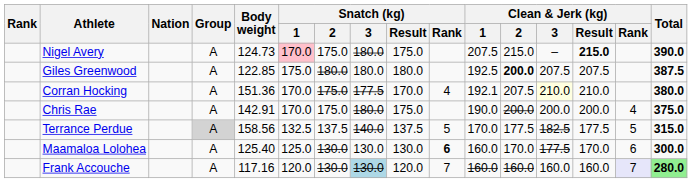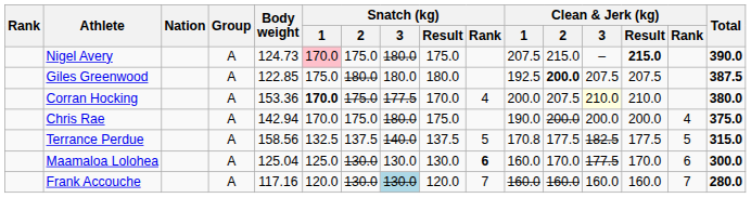 <table class="wikitable sortable" style="text-align:center;">
 <tr>
 <th rowspan=2>Rank</th>
 <th rowspan=2>Athlete</th>
 <th rowspan=2>Nation</th>
 <th rowspan=2>Group</th>
 <th rowspan=2>Body<br>weight</th>
 <th colspan=5>Snatch (kg)</th>
 <th colspan=5>Clean & Jerk (kg)</th>
 <th rowspan=2>Total</th>
 </tr>
 <tr>
 <th>1</th>
 <th>2</th>
 <th>3</th>
 <th>Result</th>
 <th>Rank</th>
 <th>1</th>
 <th>2</th>
 <th>3</th>
 <th>Result</th>
 <th>Rank</th>
 </tr>
 <tr>
 <td></td>
 <td align=left><a href='#'>Nigel Avery</a></td>
 <td align=left></td>
 <td>A</td>
 <td>124.73</td>
 <td style="background: pink;">170.0</td>
 <td>175.0</td>
 <td><s>180.0</s></td>
 <td>175.0</td>
 <td></td>
 <td>207.5</td>
 <td>215.0</td>
 <td>–</td>
 <td><strong>215.0</strong></td>
 <td></td>
 <td><strong>390.0</strong></td>
 </tr>
 <tr>
 <td></td>
 <td align=left><a href='#'>Giles Greenwood</a></td>
 <td align=left></td>
 <td>A</td>
 <td>122.85</td>
 <td>175.0</td>
 <td><s>180.0</s></td>
 <td>180.0</td>
 <td>180.0</td>
 <td></td>
 <td>192.5</td>
 <td><strong>200.0</strong></td>
 <td>207.5</td>
 <td>207.5</td>
 <td></td>
 <td><strong>387.5</strong></td>
 </tr>
 <tr>
 <td></td>
 <td align=left><a href='#'>Corran Hocking</a></td>
 <td align=left></td>
 <td>A</td>
-<td>151.36</td>
-<td>170.0</td>
+<td>153.36</td>
+<td><strong>170.0</strong></td>
 <td><s>175.0</s></td>
 <td><s>177.5</s></td>
 <td>170.0</td>
 <td>4</td>
-<td>192.1</td>
+<td>200.0</td>
 <td>207.5</td>
 <td style="background: lightyellow;">210.0</td>
 <td>210.0</td>
 <td></td>
 <td><strong>380.0</strong></td>
 </tr>
 <tr>
 <td></td>
 <td align=left><a href='#'>Chris Rae</a></td>
 <td align=left></td>
 <td>A</td>
-<td>142.91</td>
+<td>142.94</td>
 <td>170.0</td>
 <td>175.0</td>
 <td><s>180.0</s></td>
 <td>175.0</td>
 <td></td>
 <td>190.0</td>
 <td><s>200.0</s></td>
 <td>200.0</td>
 <td>200.0</td>
 <td>4</td>
 <td><strong>375.0</strong></td>
 </tr>
 <tr>
 <td></td>
 <td align=left><a href='#'>Terrance Perdue</a></td>
 <td align=left></td>
-<td style="background: lightgrey;">A</td>
+<td>A</td>
 <td>158.56</td>
 <td>132.5</td>
 <td>137.5</td>
 <td><s>140.0</s></td>
 <td>137.5</td>
 <td>5</td>
-<td>170.0</td>
+<td>170.8</td>
 <td>177.5</td>
 <td><s>182.5</s></td>
 <td>177.5</td>
 <td>5</td>
 <td><strong>315.0</strong></td>
 </tr>
 <tr>
 <td></td>
 <td align=left><a href='#'>Maamaloa Lolohea</a></td>
 <td align=left></td>
 <td>A</td>
-<td>125.40</td>
+<td>125.04</td>
 <td>125.0</td>
 <td><s>130.0</s></td>
 <td>130.0</td>
 <td>130.0</td>
 <td><strong>6</strong></td>
 <td>160.0</td>
 <td>170.0</td>
 <td><s>177.5</s></td>
 <td>170.0</td>
 <td>6</td>
 <td><strong>300.0</strong></td>
 </tr>
 <tr>
 <td></td>
 <td align=left><a href='#'>Frank Accouche</a></td>
 <td align=left></td>
 <td>A</td>
 <td>117.16</td>
 <td>120.0</td>
 <td><s>130.0</s></td>
 <td style="background: lightblue;"><s>130.0</s></td>
 <td>120.0</td>
 <td>7</td>
 <td><s>160.0</s></td>
 <td><s>160.0</s></td>
 <td>160.0</td>
 <td>160.0</td>
-<td style="background: lavender;">7</td>
-<td style="background: lightgreen;"><strong>280.0</strong></td>
+<td>7</td>
+<td><strong>280.0</strong></td>
 </tr>
 </table>
